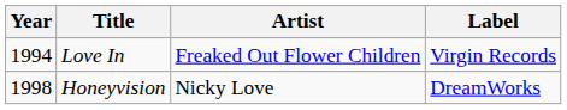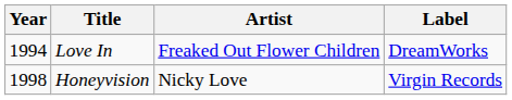 <table class=wikitable>
 <tr>
 <th>Year</th>
 <th>Title</th>
 <th>Artist</th>
 <th>Label</th>
 </tr>
 <tr>
 <td>1994</td>
 <td><em>Love In</em></td>
 <td><a href='#'>Freaked Out Flower Children</a></td>
-<td><a href='#'>Virgin Records</a></td>
+<td><a href='#'>DreamWorks</a></td>
 </tr>
 <tr>
 <td>1998</td>
 <td><em>Honeyvision</em></td>
 <td>Nicky Love</td>
-<td><a href='#'>DreamWorks</a></td>
+<td><a href='#'>Virgin Records</a></td>
 </tr>
 </table>
